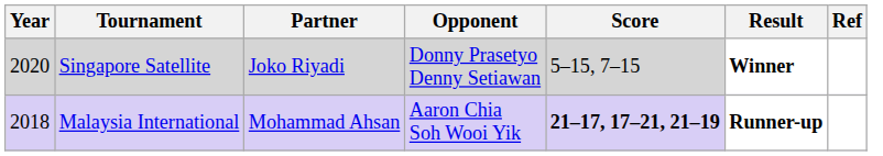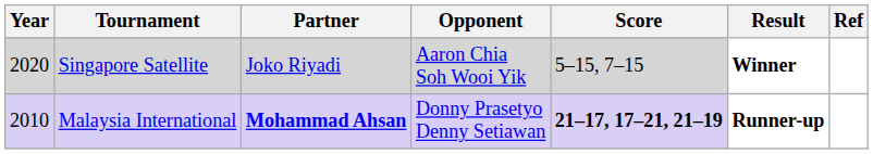 <table class="sortable wikitable" style="font-size: 90%">
 <tr>
 <th>Year</th>
 <th>Tournament</th>
 <th>Partner</th>
 <th>Opponent</th>
 <th>Score</th>
 <th>Result</th>
 <th>Ref</th>
 </tr>
 <tr style="background:#D5D5D5">
 <td align="center">2020</td>
 <td align="left"><a href='#'>Singapore Satellite</a></td>
 <td align="left"> <a href='#'>Joko Riyadi</a></td>
-<td align="left"> <a href='#'>Donny Prasetyo</a><br> <a href='#'>Denny Setiawan</a></td>
+<td align="left"> <a href='#'>Aaron Chia</a><br> <a href='#'>Soh Wooi Yik</a></td>
 <td align="left">5–15, 7–15</td>
 <td style="text-align:left; background:white"> <strong>Winner</strong></td>
 <td style="text-align:center; background:white"></td>
 </tr>
 <tr style="background:#D8CEF6">
-<td align="center">2018</td>
+<td align="center">2010</td>
 <td align="left"><a href='#'>Malaysia International</a></td>
-<td align="left"> <a href='#'>Mohammad Ahsan</a></td>
-<td align="left"> <a href='#'>Aaron Chia</a><br> <a href='#'>Soh Wooi Yik</a></td>
+<td align="left"><strong> <a href='#'>Mohammad Ahsan</a></strong></td>
+<td align="left"> <a href='#'>Donny Prasetyo</a><br> <a href='#'>Denny Setiawan</a></td>
 <td align="left"><strong>21–17, 17–21, 21–19</strong></td>
 <td style="text-align:left; background:white"> <strong>Runner-up</strong></td>
 <td style="text-align:center; background:white"></td>
 </tr>
 </table>
